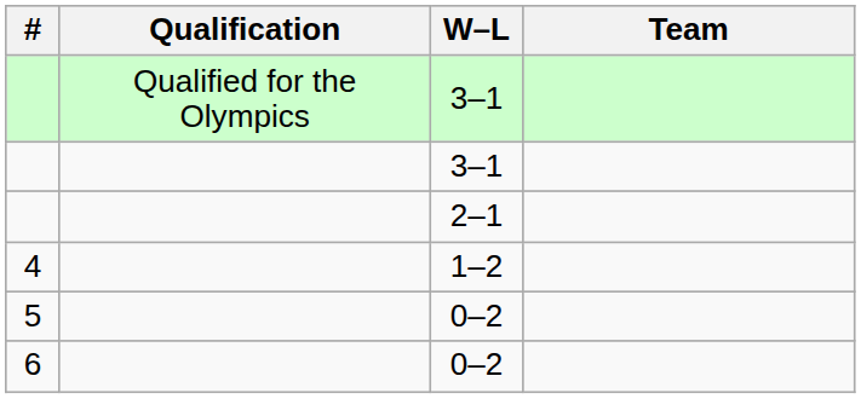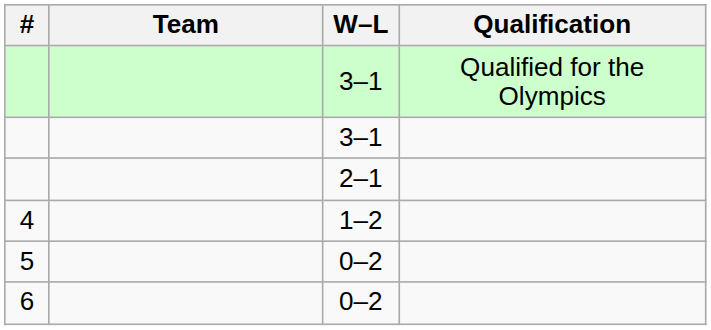 <table class=wikitable style="text-align:center;">
 <tr>
 <th width=20px>#</th>
+<th width=160px>Team</th>
+<th width=40px>W–L</th>
 <th width=180px>Qualification</th>
-<th width=40px>W–L</th>
-<th width=160px>Team</th>
 </tr>
 <tr bgcolor=#CCFFCC>
 <td></td>
+<td align=left></td>
+<td>3–1</td>
 <td>Qualified for the Olympics</td>
-<td>3–1</td>
-<td align=left></td>
 </tr>
 <tr>
 <td></td>
+<td align=left></td>
+<td>3–1</td>
 <td></td>
-<td>3–1</td>
-<td align=left></td>
 </tr>
 <tr>
 <td></td>
+<td align=left></td>
+<td>2–1</td>
 <td></td>
-<td>2–1</td>
-<td align=left></td>
 </tr>
 <tr>
 <td>4</td>
+<td align=left></td>
+<td>1–2</td>
 <td></td>
-<td>1–2</td>
-<td align=left></td>
 </tr>
 <tr>
 <td>5</td>
+<td align=left></td>
+<td>0–2</td>
 <td></td>
-<td>0–2</td>
-<td align=left></td>
 </tr>
 <tr>
 <td>6</td>
+<td align=left></td>
+<td>0–2</td>
 <td></td>
-<td>0–2</td>
-<td align=left></td>
 </tr>
 </table>
